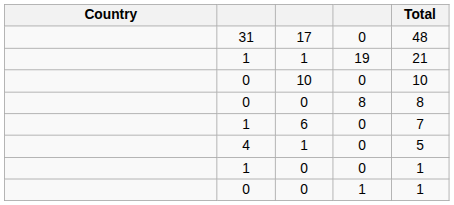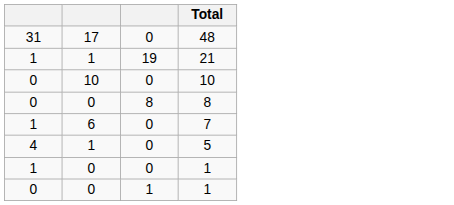 <table class="wikitable" style="text-align:center;">
 <tr>
-<th width=240>Country</th>
 <th width=60></th>
 <th width=60></th>
 <th width=60></th>
 <th width=60>Total</th>
 </tr>
 <tr>
-<td align=left></td>
 <td>31</td>
 <td>17</td>
 <td>0</td>
 <td>48</td>
 </tr>
 <tr>
-<td align=left></td>
 <td>1</td>
 <td>1</td>
 <td>19</td>
 <td>21</td>
 </tr>
 <tr>
-<td align=left></td>
 <td>0</td>
 <td>10</td>
 <td>0</td>
 <td>10</td>
 </tr>
 <tr>
-<td align=left></td>
 <td>0</td>
 <td>0</td>
 <td>8</td>
 <td>8</td>
 </tr>
 <tr>
-<td align=left></td>
 <td>1</td>
 <td>6</td>
 <td>0</td>
 <td>7</td>
 </tr>
 <tr>
-<td align=left></td>
 <td>4</td>
 <td>1</td>
 <td>0</td>
 <td>5</td>
 </tr>
 <tr>
-<td align=left></td>
 <td>1</td>
 <td>0</td>
 <td>0</td>
 <td>1</td>
 </tr>
 <tr>
-<td align=left></td>
 <td>0</td>
 <td>0</td>
 <td>1</td>
 <td>1</td>
 </tr>
 </table>
